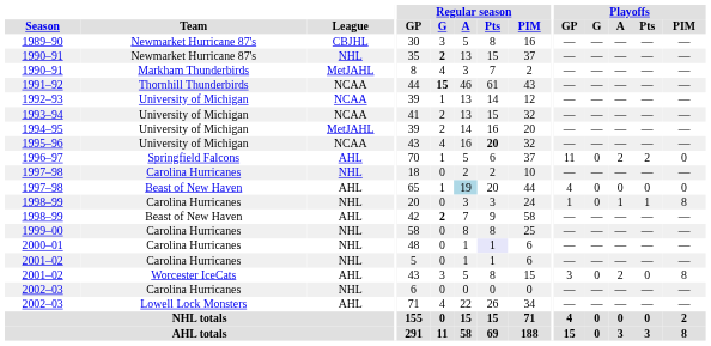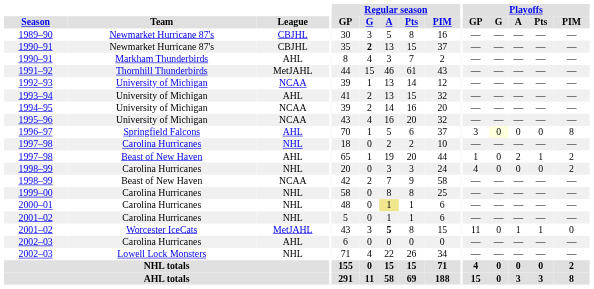 <table border="0" cellpadding="1" cellspacing="0" style="text-align:center; width:60em">
 <tr bgcolor="#e0e0e0">
 <th colspan="3" bgcolor="#ffffff"></th>
 <th rowspan="99" bgcolor="#ffffff"></th>
 <th colspan="5"><a href='#'>Regular season</a></th>
 <th rowspan="99" bgcolor="#ffffff"></th>
 <th colspan="5"><a href='#'>Playoffs</a></th>
 </tr>
 <tr bgcolor="#e0e0e0">
 <th><a href='#'>Season</a></th>
 <th>Team</th>
 <th>League</th>
 <th>GP</th>
 <th><a href='#'>G</a></th>
 <th><a href='#'>A</a></th>
 <th><a href='#'>Pts</a></th>
 <th><a href='#'>PIM</a></th>
 <th>GP</th>
 <th>G</th>
 <th>A</th>
 <th>Pts</th>
 <th>PIM</th>
 </tr>
 <tr>
 <td><a href='#'>1989–90</a></td>
 <td><a href='#'>Newmarket Hurricane 87's</a></td>
 <td><a href='#'>CBJHL</a></td>
 <td>30</td>
 <td>3</td>
 <td>5</td>
 <td>8</td>
 <td>16</td>
 <td>—</td>
 <td>—</td>
 <td>—</td>
 <td>—</td>
 <td>—</td>
 </tr>
 <tr bgcolor="#f0f0f0">
 <td><a href='#'>1990–91</a></td>
 <td>Newmarket Hurricane 87's</td>
-<td><a href='#'>NHL</a></td>
+<td>CBJHL</td>
 <td>35</td>
 <td><strong>2</strong></td>
 <td>13</td>
 <td>15</td>
 <td>37</td>
 <td>—</td>
 <td>—</td>
 <td>—</td>
 <td>—</td>
 <td>—</td>
 </tr>
 <tr>
 <td><a href='#'>1990–91</a></td>
 <td><a href='#'>Markham Thunderbirds</a></td>
-<td><a href='#'>MetJAHL</a></td>
+<td>AHL</td>
 <td>8</td>
 <td>4</td>
 <td>3</td>
 <td>7</td>
 <td>2</td>
 <td>—</td>
 <td>—</td>
 <td>—</td>
 <td>—</td>
 <td>—</td>
 </tr>
 <tr bgcolor="#f0f0f0">
 <td><a href='#'>1991–92</a></td>
 <td><a href='#'>Thornhill Thunderbirds</a></td>
-<td>NCAA</td>
+<td>MetJAHL</td>
 <td>44</td>
-<td><strong>15</strong></td>
+<td>15</td>
 <td>46</td>
 <td>61</td>
 <td>43</td>
 <td>—</td>
 <td>—</td>
 <td>—</td>
 <td>—</td>
 <td>—</td>
 </tr>
 <tr>
 <td><a href='#'>1992–93</a></td>
 <td><a href='#'>University of Michigan</a></td>
 <td><a href='#'>NCAA</a></td>
 <td>39</td>
 <td>1</td>
 <td>13</td>
 <td>14</td>
 <td>12</td>
 <td>—</td>
 <td>—</td>
 <td>—</td>
 <td>—</td>
 <td>—</td>
 </tr>
 <tr bgcolor="#f0f0f0">
 <td><a href='#'>1993–94</a></td>
 <td>University of Michigan</td>
-<td>NCAA</td>
+<td>AHL</td>
 <td>41</td>
 <td>2</td>
 <td>13</td>
 <td>15</td>
 <td>32</td>
 <td>—</td>
 <td>—</td>
 <td>—</td>
 <td>—</td>
 <td>—</td>
 </tr>
 <tr>
 <td><a href='#'>1994–95</a></td>
 <td>University of Michigan</td>
-<td><a href='#'>MetJAHL</a></td>
+<td>NCAA</td>
 <td>39</td>
 <td>2</td>
 <td>14</td>
 <td>16</td>
 <td>20</td>
 <td>—</td>
 <td>—</td>
 <td>—</td>
 <td>—</td>
 <td>—</td>
 </tr>
 <tr bgcolor="#f0f0f0">
 <td><a href='#'>1995–96</a></td>
 <td>University of Michigan</td>
 <td>NCAA</td>
 <td>43</td>
 <td>4</td>
 <td>16</td>
-<td><strong>20</strong></td>
+<td>20</td>
 <td>32</td>
 <td>—</td>
 <td>—</td>
 <td>—</td>
 <td>—</td>
 <td>—</td>
 </tr>
 <tr>
 <td><a href='#'>1996–97</a></td>
 <td><a href='#'>Springfield Falcons</a></td>
 <td><a href='#'>AHL</a></td>
 <td>70</td>
 <td>1</td>
 <td>5</td>
 <td>6</td>
 <td>37</td>
-<td>11</td>
+<td>3</td>
+<td style="background: lightyellow;">0</td>
 <td>0</td>
-<td>2</td>
-<td>2</td>
 <td>0</td>
+<td>8</td>
 </tr>
 <tr bgcolor="#f0f0f0">
 <td><a href='#'>1997–98</a></td>
 <td><a href='#'>Carolina Hurricanes</a></td>
 <td><a href='#'>NHL</a></td>
 <td>18</td>
 <td>0</td>
 <td>2</td>
 <td>2</td>
 <td>10</td>
 <td>—</td>
 <td>—</td>
 <td>—</td>
 <td>—</td>
 <td>—</td>
 </tr>
 <tr>
 <td><a href='#'>1997–98</a></td>
 <td><a href='#'>Beast of New Haven</a></td>
 <td>AHL</td>
 <td>65</td>
 <td>1</td>
-<td style="background: lightblue;">19</td>
+<td>19</td>
 <td>20</td>
 <td>44</td>
-<td>4</td>
+<td>1</td>
 <td>0</td>
-<td>0</td>
-<td>0</td>
-<td>0</td>
+<td>2</td>
+<td>1</td>
+<td>2</td>
 </tr>
 <tr bgcolor="#f0f0f0">
 <td><a href='#'>1998–99</a></td>
 <td>Carolina Hurricanes</td>
 <td>NHL</td>
 <td>20</td>
 <td>0</td>
 <td>3</td>
 <td>3</td>
 <td>24</td>
-<td>1</td>
+<td>4</td>
 <td>0</td>
-<td>1</td>
-<td>1</td>
-<td>8</td>
+<td>0</td>
+<td>0</td>
+<td>2</td>
 </tr>
 <tr>
 <td><a href='#'>1998–99</a></td>
 <td>Beast of New Haven</td>
-<td>AHL</td>
+<td>NCAA</td>
 <td>42</td>
-<td><strong>2</strong></td>
+<td>2</td>
 <td>7</td>
 <td>9</td>
 <td>58</td>
 <td>—</td>
 <td>—</td>
 <td>—</td>
 <td>—</td>
 <td>—</td>
 </tr>
 <tr bgcolor="#f0f0f0">
 <td><a href='#'>1999–00</a></td>
 <td>Carolina Hurricanes</td>
 <td>NHL</td>
 <td>58</td>
 <td>0</td>
 <td>8</td>
 <td>8</td>
 <td>25</td>
 <td>—</td>
 <td>—</td>
 <td>—</td>
 <td>—</td>
 <td>—</td>
 </tr>
 <tr>
 <td><a href='#'>2000–01</a></td>
 <td>Carolina Hurricanes</td>
 <td>NHL</td>
 <td>48</td>
 <td>0</td>
+<td style="background: khaki;">1</td>
 <td>1</td>
-<td style="background: lavender;">1</td>
 <td>6</td>
 <td>—</td>
 <td>—</td>
 <td>—</td>
 <td>—</td>
 <td>—</td>
 </tr>
 <tr bgcolor="#f0f0f0">
 <td><a href='#'>2001–02</a></td>
 <td>Carolina Hurricanes</td>
 <td>NHL</td>
 <td>5</td>
 <td>0</td>
 <td>1</td>
 <td>1</td>
 <td>6</td>
 <td>—</td>
 <td>—</td>
 <td>—</td>
 <td>—</td>
 <td>—</td>
 </tr>
 <tr>
 <td><a href='#'>2001–02</a></td>
 <td><a href='#'>Worcester IceCats</a></td>
-<td>AHL</td>
+<td><a href='#'>MetJAHL</a></td>
 <td>43</td>
 <td>3</td>
-<td>5</td>
+<td><strong>5</strong></td>
 <td>8</td>
 <td>15</td>
-<td>3</td>
+<td>11</td>
 <td>0</td>
-<td>2</td>
+<td>1</td>
+<td>1</td>
 <td>0</td>
-<td>8</td>
 </tr>
 <tr bgcolor="#f0f0f0">
 <td><a href='#'>2002–03</a></td>
 <td>Carolina Hurricanes</td>
-<td>NHL</td>
+<td>AHL</td>
 <td>6</td>
 <td>0</td>
 <td>0</td>
 <td>0</td>
 <td>0</td>
 <td>—</td>
 <td>—</td>
 <td>—</td>
 <td>—</td>
 <td>—</td>
 </tr>
 <tr>
 <td><a href='#'>2002–03</a></td>
 <td><a href='#'>Lowell Lock Monsters</a></td>
-<td>AHL</td>
+<td>NHL</td>
 <td>71</td>
 <td>4</td>
 <td>22</td>
 <td>26</td>
 <td>34</td>
 <td>—</td>
 <td>—</td>
 <td>—</td>
 <td>—</td>
 <td>—</td>
 </tr>
 <tr>
 </tr>
 <tr ALIGN="center" bgcolor="#e0e0e0">
 <th colspan="3">NHL totals</th>
 <th ALIGN="center">155</th>
 <th ALIGN="center">0</th>
 <th ALIGN="center">15</th>
 <th ALIGN="center">15</th>
 <th ALIGN="center">71</th>
 <th ALIGN="center">4</th>
 <th ALIGN="center">0</th>
 <th ALIGN="center">0</th>
 <th ALIGN="center">0</th>
 <th ALIGN="center">2</th>
 </tr>
 <tr>
 </tr>
 <tr ALIGN="center" bgcolor="#e0e0e0">
 <th colspan="3">AHL totals</th>
 <th ALIGN="center">291</th>
 <th ALIGN="center">11</th>
 <th ALIGN="center">58</th>
 <th ALIGN="center">69</th>
 <th ALIGN="center">188</th>
 <th ALIGN="center">15</th>
 <th ALIGN="center">0</th>
 <th ALIGN="center">3</th>
 <th ALIGN="center">3</th>
 <th ALIGN="center">8</th>
 </tr>
 </table>
